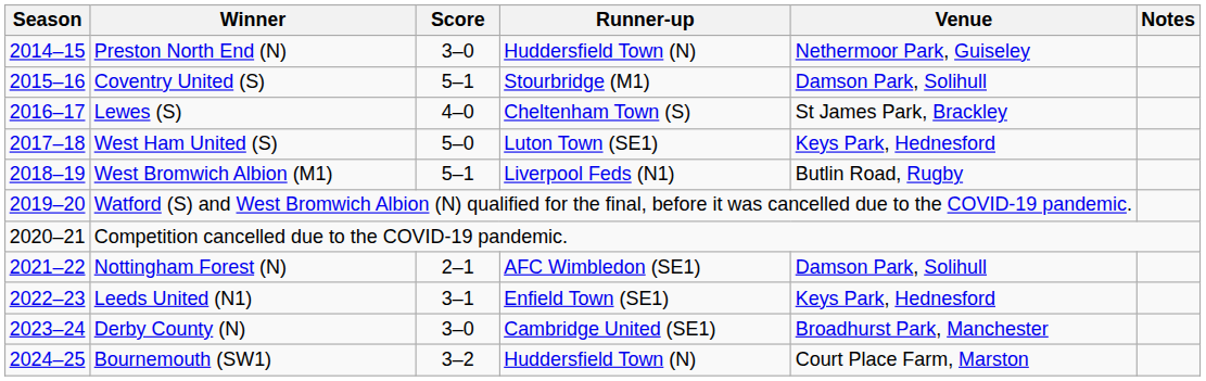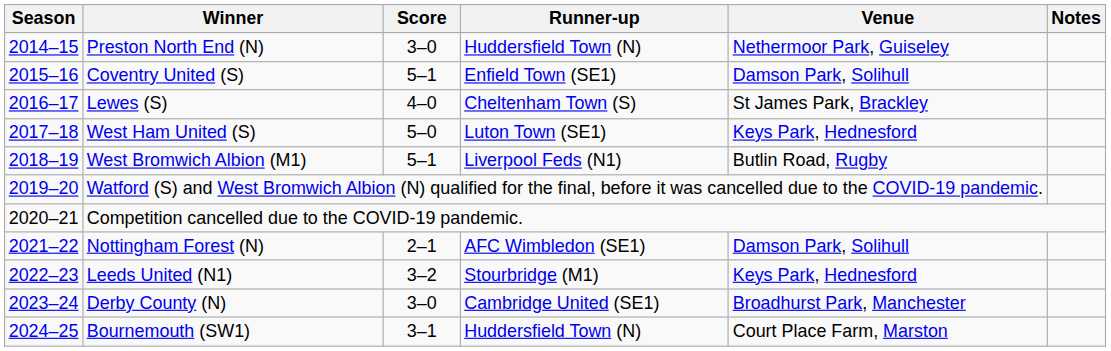 <table class=wikitable>
 <tr>
 <th>Season</th>
 <th>Winner</th>
 <th>Score</th>
 <th>Runner-up</th>
 <th>Venue</th>
 <th>Notes</th>
 </tr>
 <tr>
 <td><a href='#'>2014–15</a></td>
 <td><a href='#'>Preston North End</a> (N)</td>
 <td style="text-align:center;">3–0</td>
 <td><a href='#'>Huddersfield Town</a> (N)</td>
 <td><a href='#'>Nethermoor Park</a>, <a href='#'>Guiseley</a></td>
 <td></td>
 </tr>
 <tr>
 <td><a href='#'>2015–16</a></td>
 <td><a href='#'>Coventry United</a> (S)</td>
 <td style="text-align:center;">5–1</td>
-<td><a href='#'>Stourbridge</a> (M1)</td>
+<td><a href='#'>Enfield Town</a> (SE1)</td>
 <td><a href='#'>Damson Park</a>, <a href='#'>Solihull</a></td>
 <td></td>
 </tr>
 <tr>
 <td><a href='#'>2016–17</a></td>
 <td><a href='#'>Lewes</a> (S)</td>
 <td style="text-align:center;">4–0</td>
 <td><a href='#'>Cheltenham Town</a> (S)</td>
 <td>St James Park, <a href='#'>Brackley</a></td>
 <td></td>
 </tr>
 <tr>
 <td><a href='#'>2017–18</a></td>
 <td><a href='#'>West Ham United</a> (S)</td>
 <td style="text-align:center;">5–0</td>
 <td><a href='#'>Luton Town</a> (SE1)</td>
 <td><a href='#'>Keys Park</a>, <a href='#'>Hednesford</a></td>
 <td></td>
 </tr>
 <tr>
 <td><a href='#'>2018–19</a></td>
 <td><a href='#'>West Bromwich Albion</a> (M1)</td>
 <td style="text-align:center;">5–1</td>
 <td><a href='#'>Liverpool Feds</a> (N1)</td>
 <td>Butlin Road, <a href='#'>Rugby</a></td>
 <td></td>
 </tr>
 <tr>
 <td><a href='#'>2019–20</a></td>
 <td colspan="4"><a href='#'>Watford</a> (S) and <a href='#'>West Bromwich Albion</a> (N) qualified for the final, before it was cancelled due to the <a href='#'>COVID-19 pandemic</a>.</td>
 <td></td>
 </tr>
 <tr>
 <td>2020–21</td>
 <td colspan="5">Competition cancelled due to the COVID-19 pandemic.</td>
 </tr>
 <tr>
 <td><a href='#'>2021–22</a></td>
 <td><a href='#'>Nottingham Forest</a> (N)</td>
 <td style="text-align:center;">2–1</td>
 <td><a href='#'>AFC Wimbledon</a> (SE1)</td>
 <td><a href='#'>Damson Park</a>, <a href='#'>Solihull</a></td>
 <td></td>
 </tr>
 <tr>
 <td><a href='#'>2022–23</a></td>
 <td><a href='#'>Leeds United</a> (N1)</td>
-<td style="text-align:center;">3–1</td>
-<td><a href='#'>Enfield Town</a> (SE1)</td>
+<td style="text-align:center;">3–2</td>
+<td><a href='#'>Stourbridge</a> (M1)</td>
 <td><a href='#'>Keys Park</a>, <a href='#'>Hednesford</a></td>
 <td></td>
 </tr>
 <tr>
 <td><a href='#'>2023–24</a></td>
 <td><a href='#'>Derby County</a> (N)</td>
 <td style="text-align:center;">3–0</td>
 <td><a href='#'>Cambridge United</a> (SE1)</td>
 <td><a href='#'>Broadhurst Park</a>, <a href='#'>Manchester</a></td>
 <td></td>
 </tr>
 <tr>
 <td><a href='#'>2024–25</a></td>
 <td><a href='#'>Bournemouth</a> (SW1)</td>
-<td style="text-align:center;">3–2</td>
+<td style="text-align:center;">3–1</td>
 <td><a href='#'>Huddersfield Town</a> (N)</td>
 <td>Court Place Farm, <a href='#'>Marston</a></td>
 <td></td>
 </tr>
 </table>
